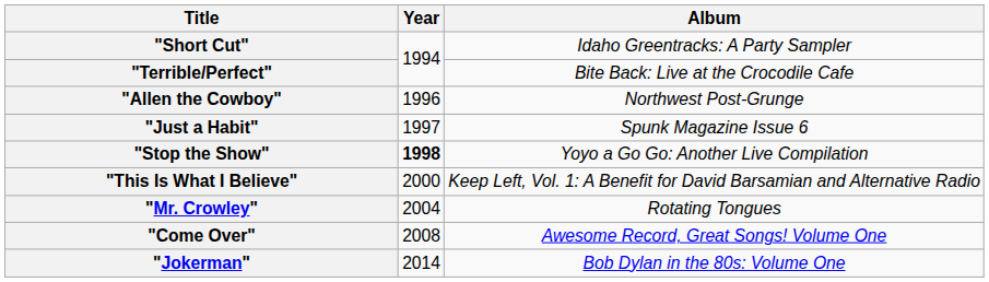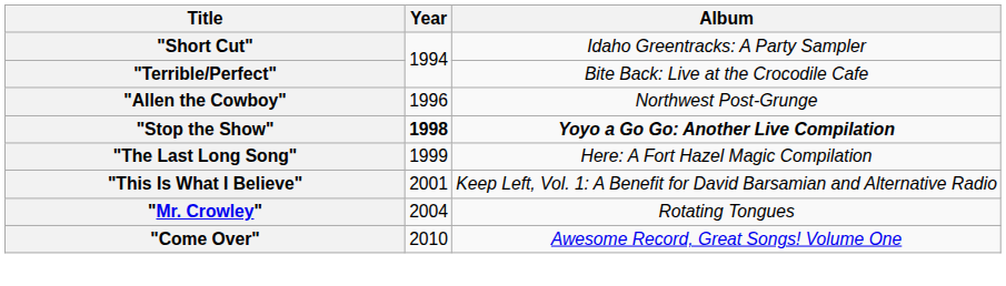 <table class="wikitable plainrowheaders" style="text-align:center;">
 <tr>
 <th scope="col" style="width:22.5em;">Title</th>
 <th scope="col">Year</th>
 <th scope="col">Album</th>
 </tr>
 <tr>
 <th scope="row">"Short Cut"</th>
 <td rowspan="2">1994</td>
 <td><em>Idaho Greentracks: A Party Sampler</em></td>
 </tr>
 <tr>
 <th scope="row">"Terrible/Perfect"</th>
 <td><em>Bite Back: Live at the Crocodile Cafe</em></td>
 </tr>
 <tr>
 <th scope="row">"Allen the Cowboy"</th>
 <td>1996</td>
 <td><em>Northwest Post-Grunge</em></td>
 </tr>
 <tr>
-<th scope="row">"Just a Habit"</th>
-<td>1997</td>
-<td><em>Spunk Magazine Issue 6</em></td>
+<th scope="row">"Stop the Show"</th>
+<td><strong>1998</strong></td>
+<td><strong><em>Yoyo a Go Go: Another Live Compilation</em></strong></td>
 </tr>
 <tr>
-<th scope="row">"Stop the Show"</th>
-<td><strong>1998</strong></td>
-<td><em>Yoyo a Go Go: Another Live Compilation</em></td>
+<th scope="row">"The Last Long Song"</th>
+<td>1999</td>
+<td><em>Here: A Fort Hazel Magic Compilation</em></td>
 </tr>
 <tr>
 <th scope="row">"This Is What I Believe"</th>
-<td>2000</td>
+<td>2001</td>
 <td><em>Keep Left, Vol. 1: A Benefit for David Barsamian and Alternative Radio</em></td>
 </tr>
 <tr>
 <th scope="row">"<a href='#'>Mr. Crowley</a>"</th>
 <td>2004</td>
 <td><em>Rotating Tongues</em></td>
 </tr>
 <tr>
 <th scope="row">"Come Over"</th>
-<td>2008</td>
+<td>2010</td>
 <td><em><a href='#'>Awesome Record, Great Songs! Volume One</a></em></td>
 </tr>
-<tr>
-<th scope="row">"<a href='#'>Jokerman</a>"</th>
-<td>2014</td>
-<td><em><a href='#'>Bob Dylan in the 80s: Volume One</a></em></td>
-</tr>
 </table>
